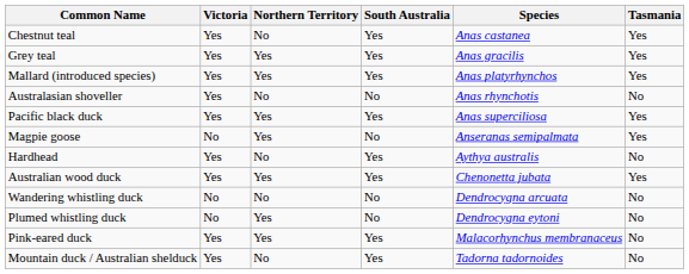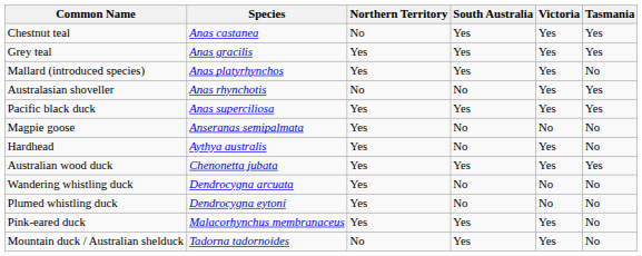 <table class="wikitable">
 <tr>
 <th>Common Name</th>
-<th>Victoria</th>
+<th>Species</th>
 <th>Northern Territory</th>
 <th>South Australia</th>
-<th>Species</th>
+<th>Victoria</th>
 <th>Tasmania</th>
 </tr>
 <tr>
 <td>Chestnut teal</td>
-<td>Yes</td>
+<td><a href='#'><em>Anas castanea</em></a></td>
 <td>No</td>
 <td>Yes</td>
-<td><a href='#'><em>Anas castanea</em></a></td>
+<td>Yes</td>
 <td>Yes</td>
 </tr>
 <tr>
 <td>Grey teal</td>
+<td><a href='#'><em>Anas gracilis</em></a></td>
 <td>Yes</td>
 <td>Yes</td>
 <td>Yes</td>
-<td><a href='#'><em>Anas gracilis</em></a></td>
 <td>Yes</td>
 </tr>
 <tr>
 <td>Mallard (introduced species)</td>
+<td><a href='#'><em>Anas platyrhynchos</em></a></td>
 <td>Yes</td>
 <td>Yes</td>
 <td>Yes</td>
-<td><a href='#'><em>Anas platyrhynchos</em></a></td>
+<td>No</td>
+</tr>
+<tr>
+<td>Australasian shoveller</td>
+<td><a href='#'><em>Anas rhynchotis</em></a></td>
+<td>No</td>
+<td>No</td>
+<td>Yes</td>
 <td>Yes</td>
 </tr>
 <tr>
-<td>Australasian shoveller</td>
-<td>Yes</td>
-<td>No</td>
-<td>No</td>
-<td><a href='#'><em>Anas rhynchotis</em></a></td>
-<td>No</td>
-</tr>
-<tr>
 <td>Pacific black duck</td>
+<td><a href='#'><em>Anas superciliosa</em></a></td>
 <td>Yes</td>
 <td>Yes</td>
 <td>Yes</td>
-<td><a href='#'><em>Anas superciliosa</em></a></td>
 <td>Yes</td>
 </tr>
 <tr>
 <td>Magpie goose</td>
-<td>No</td>
+<td><em><a href='#'>Anseranas semipalmata</a></em></td>
 <td>Yes</td>
 <td>No</td>
-<td><em><a href='#'>Anseranas semipalmata</a></em></td>
-<td>Yes</td>
+<td>No</td>
+<td>No</td>
 </tr>
 <tr>
 <td>Hardhead</td>
+<td><a href='#'><em>Aythya australis</em></a></td>
 <td>Yes</td>
 <td>No</td>
 <td>Yes</td>
-<td><a href='#'><em>Aythya australis</em></a></td>
 <td>No</td>
 </tr>
 <tr>
 <td>Australian wood duck</td>
+<td><a href='#'><em>Chenonetta jubata</em></a></td>
 <td>Yes</td>
 <td>Yes</td>
 <td>Yes</td>
-<td><a href='#'><em>Chenonetta jubata</em></a></td>
 <td>Yes</td>
 </tr>
 <tr>
 <td>Wandering whistling duck</td>
+<td><a href='#'><em>Dendrocygna arcuata</em></a></td>
+<td>Yes</td>
 <td>No</td>
 <td>No</td>
-<td>No</td>
-<td><a href='#'><em>Dendrocygna arcuata</em></a></td>
 <td>No</td>
 </tr>
 <tr>
 <td>Plumed whistling duck</td>
-<td>No</td>
+<td><a href='#'><em>Dendrocygna eytoni</em></a></td>
 <td>Yes</td>
 <td>No</td>
-<td><a href='#'><em>Dendrocygna eytoni</em></a></td>
+<td>No</td>
 <td>No</td>
 </tr>
 <tr>
 <td>Pink-eared duck</td>
+<td><a href='#'><em>Malacorhynchus membranaceus</em></a></td>
 <td>Yes</td>
 <td>Yes</td>
 <td>Yes</td>
-<td><a href='#'><em>Malacorhynchus membranaceus</em></a></td>
 <td>No</td>
 </tr>
 <tr>
 <td>Mountain duck / Australian shelduck</td>
-<td>Yes</td>
+<td><a href='#'><em>Tadorna tadornoides</em></a></td>
 <td>No</td>
 <td>Yes</td>
-<td><a href='#'><em>Tadorna tadornoides</em></a></td>
+<td>Yes</td>
 <td>No</td>
 </tr>
 </table>
